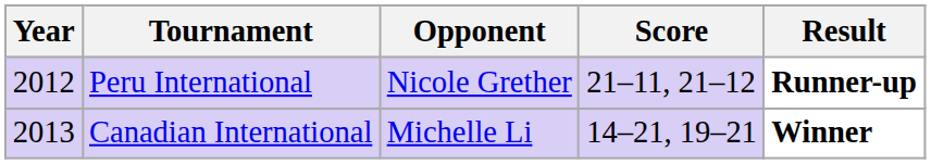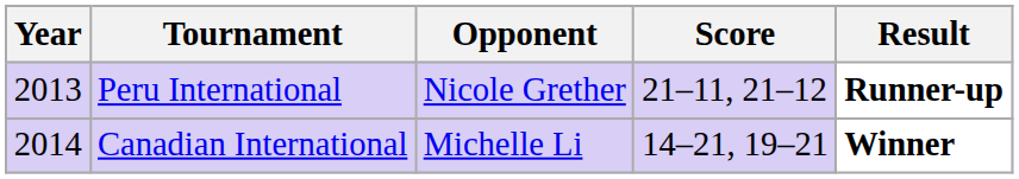 <table class="sortable wikitable" style="font-size: 90%;">
 <tr>
 <th>Year</th>
 <th>Tournament</th>
 <th>Opponent</th>
 <th>Score</th>
 <th>Result</th>
 </tr>
 <tr style="background:#D8CEF6">
-<td align="center">2012</td>
+<td align="center">2013</td>
 <td align="left"><a href='#'>Peru International</a></td>
 <td align="left"> <a href='#'>Nicole Grether</a></td>
 <td align="left">21–11, 21–12</td>
 <td style="text-align:left; background:white"> <strong>Runner-up</strong></td>
 </tr>
 <tr style="background:#D8CEF6">
-<td align="center">2013</td>
+<td align="center">2014</td>
 <td align="left"><a href='#'>Canadian International</a></td>
 <td align="left"> <a href='#'>Michelle Li</a></td>
 <td align="left">14–21, 19–21</td>
 <td style="text-align:left; background:white"> <strong>Winner</strong></td>
 </tr>
 </table>
